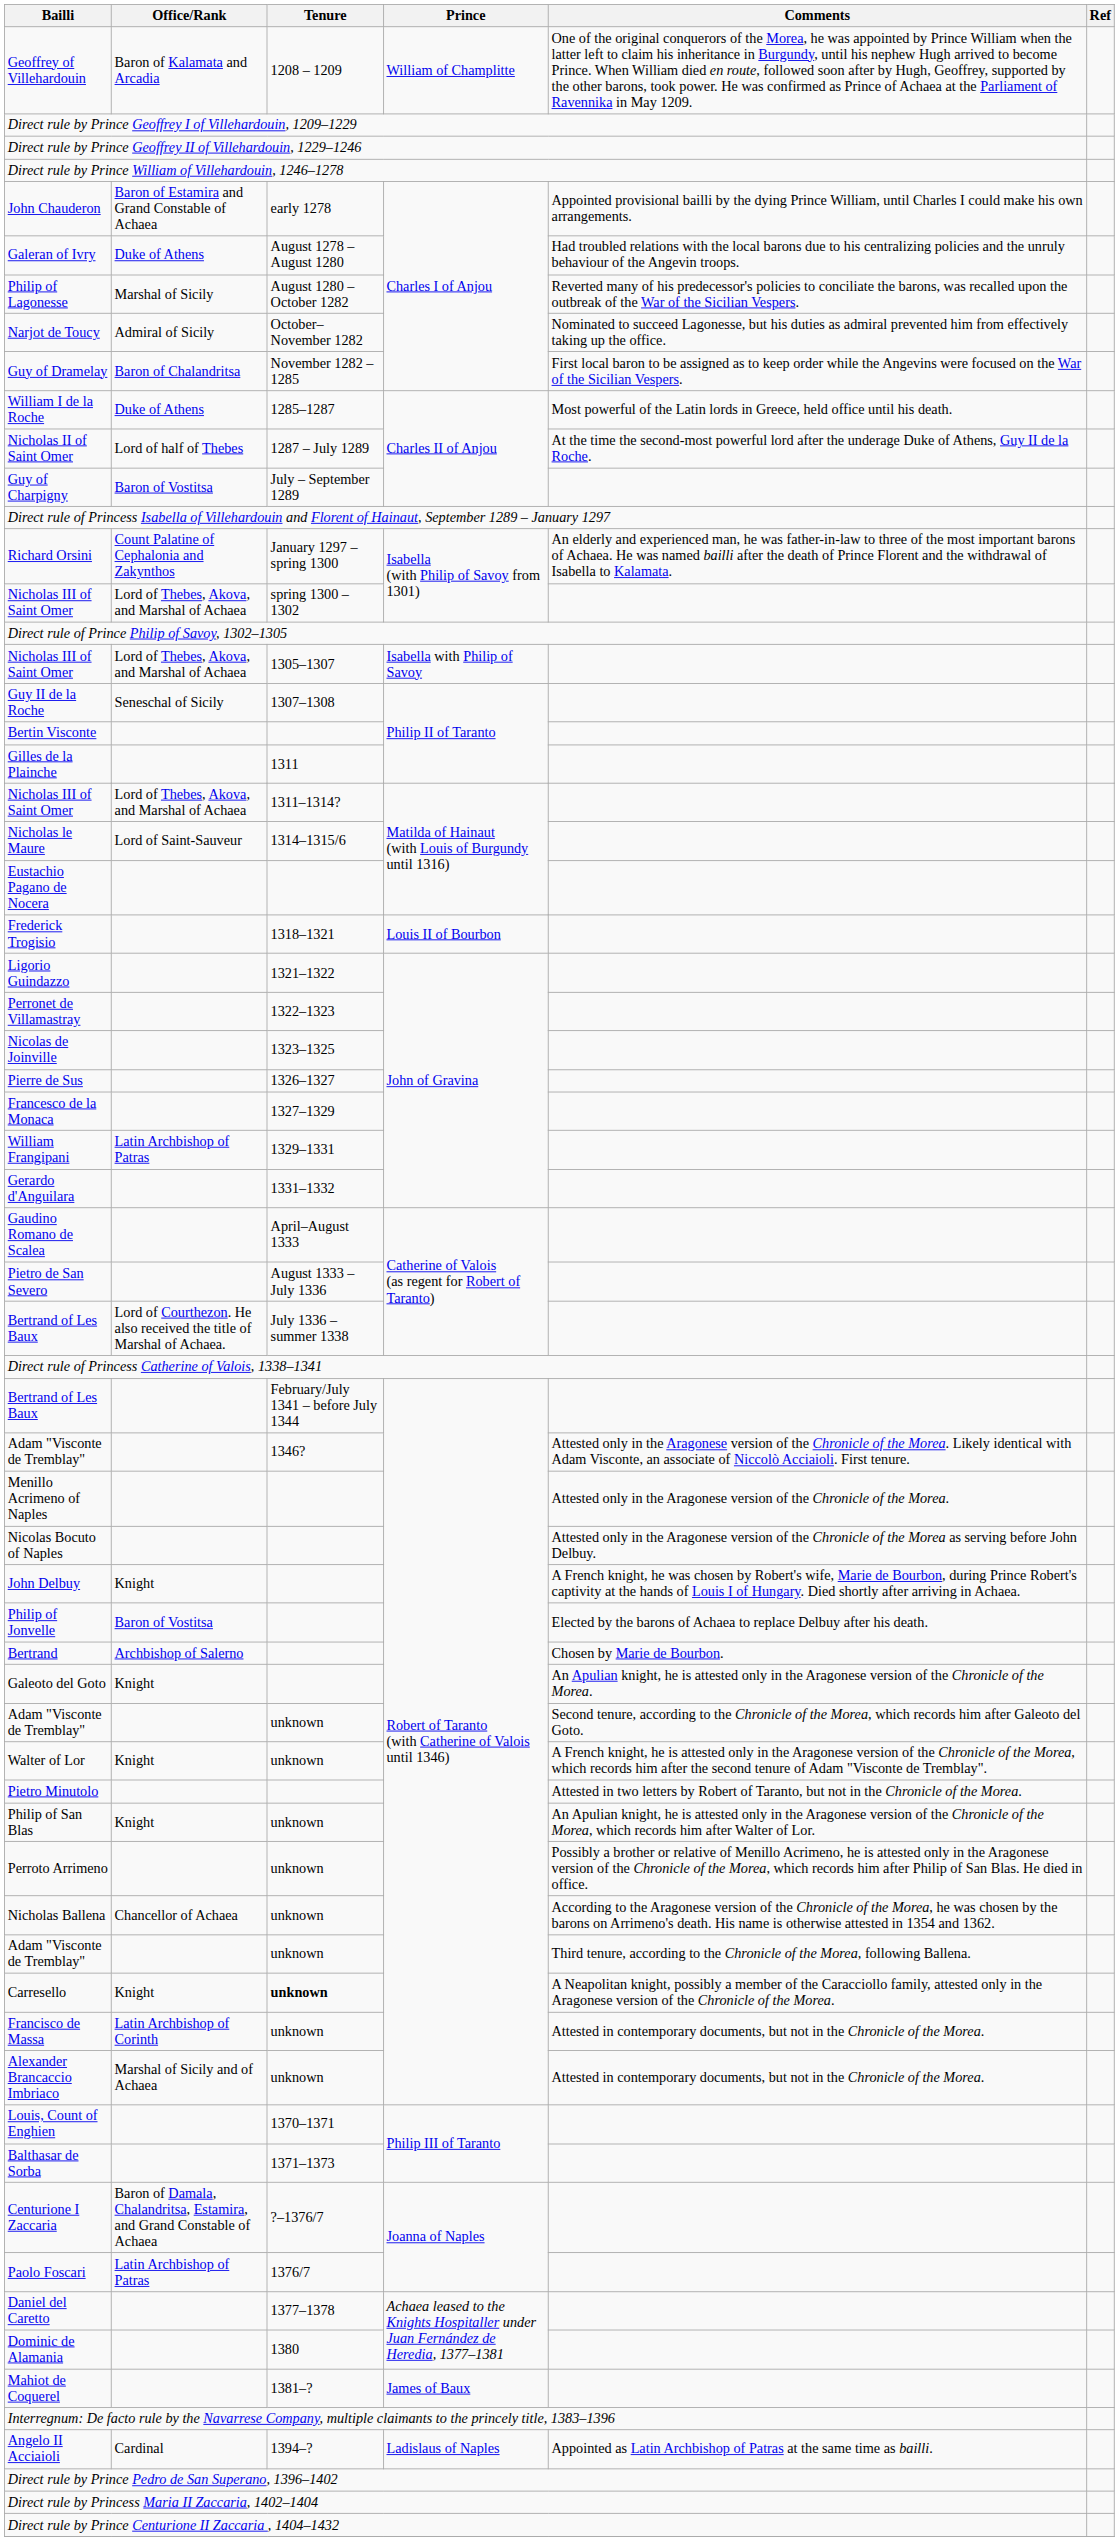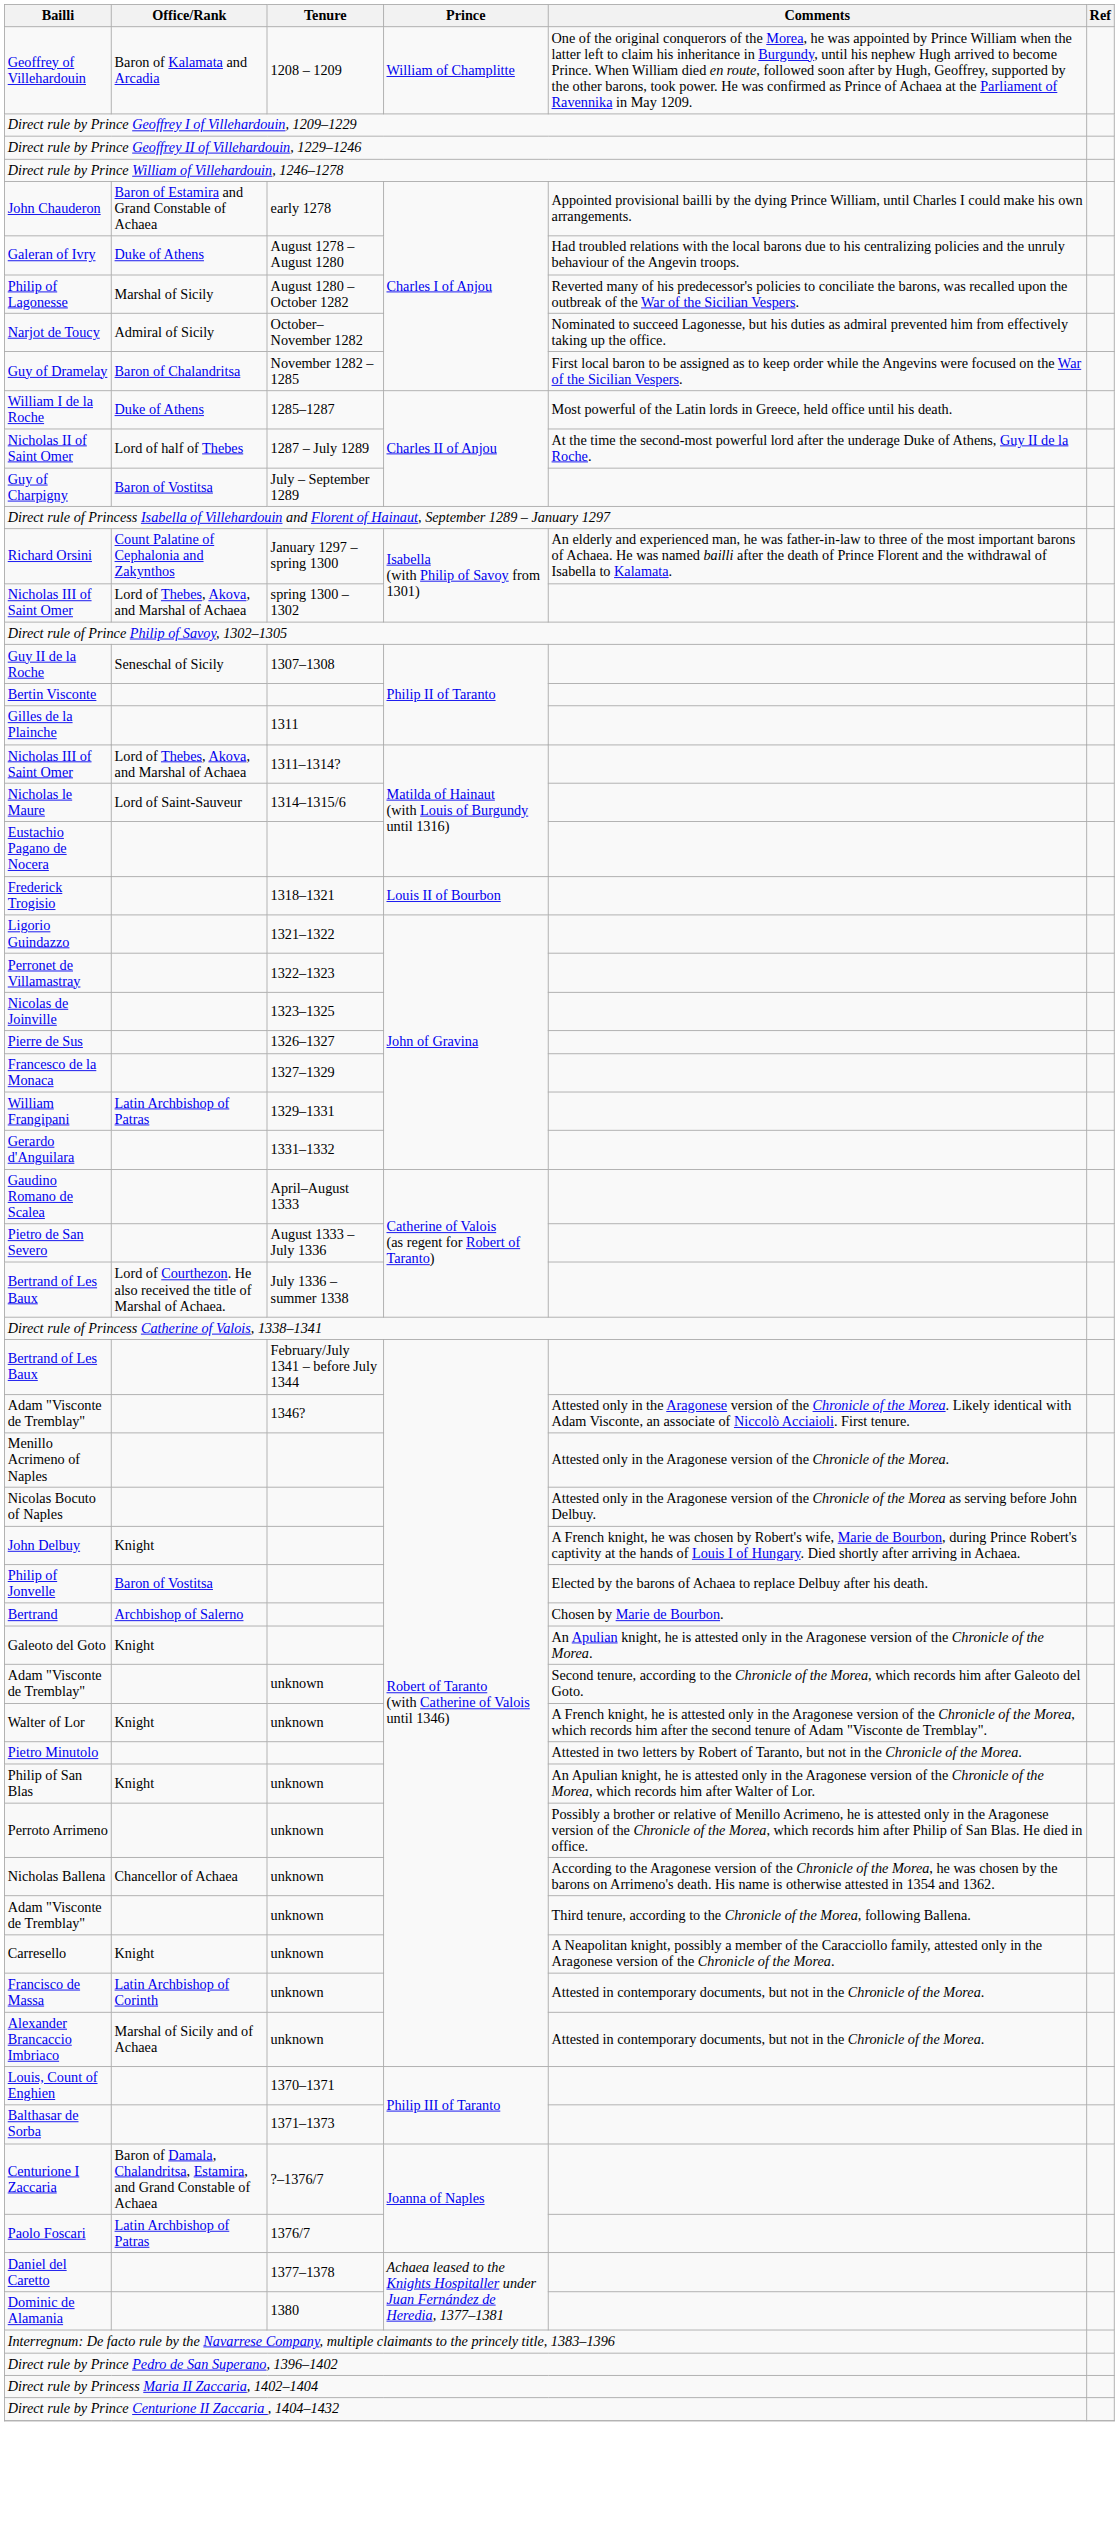 <table class="wikitable">
 <tr>
 <th>Bailli</th>
 <th>Office/Rank</th>
 <th>Tenure</th>
 <th>Prince</th>
 <th>Comments</th>
 <th>Ref</th>
 </tr>
 <tr>
 <td><a href='#'>Geoffrey of Villehardouin</a></td>
 <td>Baron of <a href='#'>Kalamata</a> and <a href='#'>Arcadia</a></td>
 <td>1208 – 1209</td>
 <td><a href='#'>William of Champlitte</a></td>
 <td>One of the original conquerors of the <a href='#'>Morea</a>, he was appointed by Prince William when the latter left to claim his inheritance in <a href='#'>Burgundy</a>, until his nephew Hugh arrived to become Prince. When William died <em>en route</em>, followed soon after by Hugh, Geoffrey, supported by the other barons, took power. He was confirmed as Prince of Achaea at the <a href='#'>Parliament of Ravennika</a> in May 1209.</td>
 <td></td>
 </tr>
 <tr>
 <td colspan = "5"><em>Direct rule by Prince <a href='#'>Geoffrey I of Villehardouin</a>, 1209–1229</em></td>
 <td></td>
 </tr>
 <tr>
 <td colspan = "5"><em>Direct rule by Prince <a href='#'>Geoffrey II of Villehardouin</a>, 1229–1246</em></td>
 <td></td>
 </tr>
 <tr>
 <td colspan = "5"><em>Direct rule by Prince <a href='#'>William of Villehardouin</a>, 1246–1278</em></td>
 <td></td>
 </tr>
 <tr>
 <td><a href='#'>John Chauderon</a></td>
 <td><a href='#'>Baron of Estamira</a> and Grand Constable of Achaea</td>
 <td>early 1278</td>
 <td rowspan = "5"><a href='#'>Charles I of Anjou</a></td>
 <td>Appointed provisional bailli by the dying Prince William, until Charles I could make his own arrangements.</td>
 <td></td>
 </tr>
 <tr>
 <td><a href='#'>Galeran of Ivry</a></td>
 <td><a href='#'>Duke of Athens</a></td>
 <td>August 1278 – August 1280</td>
 <td>Had troubled relations with the local barons due to his centralizing policies and the unruly behaviour of the Angevin troops.</td>
 <td></td>
 </tr>
 <tr>
 <td><a href='#'>Philip of Lagonesse</a></td>
 <td>Marshal of Sicily</td>
 <td>August 1280 – October 1282</td>
 <td>Reverted many of his predecessor's policies to conciliate the barons, was recalled upon the outbreak of the <a href='#'>War of the Sicilian Vespers</a>.</td>
 <td></td>
 </tr>
 <tr>
 <td><a href='#'>Narjot de Toucy</a></td>
 <td>Admiral of Sicily</td>
 <td>October–November 1282</td>
 <td>Nominated to succeed Lagonesse, but his duties as admiral prevented him from effectively taking up the office.</td>
 <td></td>
 </tr>
 <tr>
 <td><a href='#'>Guy of Dramelay</a></td>
 <td><a href='#'>Baron of Chalandritsa</a></td>
 <td>November 1282 – 1285</td>
 <td>First local baron to be assigned as  to keep order while the Angevins were focused on the <a href='#'>War of the Sicilian Vespers</a>.</td>
 <td></td>
 </tr>
 <tr>
 <td><a href='#'>William I de la Roche</a></td>
 <td><a href='#'>Duke of Athens</a></td>
 <td>1285–1287</td>
 <td rowspan = "3"><a href='#'>Charles II of Anjou</a></td>
 <td>Most powerful of the Latin lords in Greece, held office until his death.</td>
 <td></td>
 </tr>
 <tr>
 <td><a href='#'>Nicholas II of Saint Omer</a></td>
 <td>Lord of half of <a href='#'>Thebes</a></td>
 <td>1287 – July 1289</td>
 <td>At the time the second-most powerful lord after the underage Duke of Athens, <a href='#'>Guy II de la Roche</a>.</td>
 <td></td>
 </tr>
 <tr>
 <td><a href='#'>Guy of Charpigny</a></td>
 <td><a href='#'>Baron of Vostitsa</a></td>
 <td>July – September 1289</td>
 <td></td>
 <td></td>
 </tr>
 <tr>
 <td colspan = "5"><em>Direct rule of Princess <a href='#'>Isabella of Villehardouin</a> and <a href='#'>Florent of Hainaut</a>, September 1289 – January 1297</em></td>
 <td></td>
 </tr>
 <tr>
 <td><a href='#'>Richard Orsini</a></td>
 <td><a href='#'>Count Palatine of Cephalonia and Zakynthos</a></td>
 <td>January 1297 – spring 1300</td>
 <td rowspan = "2"><a href='#'>Isabella</a><br>(with <a href='#'>Philip of Savoy</a> from 1301)</td>
 <td>An elderly and experienced man, he was father-in-law to three of the most important barons of Achaea. He was named <em>bailli</em> after the death of Prince Florent and the withdrawal of Isabella to <a href='#'>Kalamata</a>.</td>
 <td></td>
 </tr>
 <tr>
 <td><a href='#'>Nicholas III of Saint Omer</a></td>
 <td>Lord of <a href='#'>Thebes</a>, <a href='#'>Akova</a>, and Marshal of Achaea</td>
 <td>spring 1300 – 1302</td>
 <td></td>
 <td></td>
 </tr>
 <tr>
 <td colspan = "5"><em>Direct rule of Prince <a href='#'>Philip of Savoy</a>, 1302–1305</em></td>
-<td></td>
-</tr>
-<tr>
-<td><a href='#'>Nicholas III of Saint Omer</a></td>
-<td>Lord of <a href='#'>Thebes</a>, <a href='#'>Akova</a>, and Marshal of Achaea</td>
-<td>1305–1307</td>
-<td><a href='#'>Isabella</a> with <a href='#'>Philip of Savoy</a></td>
-<td></td>
 <td></td>
 </tr>
 <tr>
 <td><a href='#'>Guy II de la Roche</a></td>
 <td>Seneschal of Sicily</td>
 <td>1307–1308</td>
 <td rowspan = "4"><a href='#'>Philip II of Taranto</a></td>
 <td></td>
 <td></td>
 </tr>
 <tr>
 <td><a href='#'>Bertin Visconte</a></td>
 <td></td>
 <td></td>
 <td></td>
 <td></td>
 </tr>
 <tr>
 <td><a href='#'>Gilles de la Plainche</a></td>
 <td></td>
 <td>1311</td>
 <td></td>
 <td></td>
 </tr>
 <tr>
 <td rowspan = "2"><a href='#'>Nicholas III of Saint Omer</a></td>
 <td rowspan = "2">Lord of <a href='#'>Thebes</a>, <a href='#'>Akova</a>, and Marshal of Achaea</td>
 <td rowspan = "2">1311–1314?</td>
 <td rowspan = "2"></td>
 <td rowspan = "2"></td>
 </tr>
 <tr>
 <td rowspan = "4"><a href='#'>Matilda of Hainaut</a><br>(with <a href='#'>Louis of Burgundy</a> until 1316)</td>
 </tr>
 <tr>
 <td><a href='#'>Nicholas le Maure</a></td>
 <td>Lord of Saint-Sauveur</td>
 <td>1314–1315/6</td>
 <td></td>
 <td></td>
 </tr>
 <tr>
 <td><a href='#'>Eustachio Pagano de Nocera</a></td>
 <td></td>
 <td></td>
 <td></td>
 <td></td>
 </tr>
 <tr>
 <td rowspan = "2"><a href='#'>Frederick Trogisio</a></td>
 <td rowspan = "2"></td>
 <td rowspan = "2">1318–1321</td>
 <td rowspan = "2"></td>
 <td rowspan = "2"></td>
 </tr>
 <tr>
 <td rowspan = "1"><a href='#'>Louis ΙΙ of Bourbon</a></td>
 </tr>
 <tr>
 <td><a href='#'>Ligorio Guindazzo</a></td>
 <td></td>
 <td>1321–1322</td>
 <td rowspan = "7"><a href='#'>John of Gravina</a></td>
 <td></td>
 <td></td>
 </tr>
 <tr>
 <td><a href='#'>Perronet de Villamastray</a></td>
 <td></td>
 <td>1322–1323</td>
 <td></td>
 <td></td>
 </tr>
 <tr>
 <td><a href='#'>Nicolas de Joinville</a></td>
 <td></td>
 <td>1323–1325</td>
 <td></td>
 <td></td>
 </tr>
 <tr>
 <td><a href='#'>Pierre de Sus</a></td>
 <td></td>
 <td>1326–1327</td>
 <td></td>
 <td></td>
 </tr>
 <tr>
 <td><a href='#'>Francesco de la Monaca</a></td>
 <td></td>
 <td>1327–1329</td>
 <td></td>
 <td></td>
 </tr>
 <tr>
 <td><a href='#'>William Frangipani</a></td>
 <td><a href='#'>Latin Archbishop of Patras</a></td>
 <td>1329–1331</td>
 <td></td>
 <td></td>
 </tr>
 <tr>
 <td><a href='#'>Gerardo d'Anguilara</a></td>
 <td></td>
 <td>1331–1332</td>
 <td></td>
 <td></td>
 </tr>
 <tr>
 <td><a href='#'>Gaudino Romano de Scalea</a></td>
 <td></td>
 <td>April–August 1333</td>
 <td rowspan = "3"><a href='#'>Catherine of Valois</a><br>(as regent for <a href='#'>Robert of Taranto</a>)</td>
 <td></td>
 <td></td>
 </tr>
 <tr>
 <td><a href='#'>Pietro de San Severo</a></td>
 <td></td>
 <td>August 1333 – July 1336</td>
 <td></td>
 <td></td>
 </tr>
 <tr>
 <td><a href='#'>Bertrand of Les Baux</a></td>
 <td>Lord of <a href='#'>Courthezon</a>. He also received the title of Marshal of Achaea.</td>
 <td>July 1336 – summer 1338</td>
 <td></td>
 <td></td>
 </tr>
 <tr>
 <td colspan = "5"><em>Direct rule of Princess <a href='#'>Catherine of Valois</a>, 1338–1341</em></td>
 <td></td>
 </tr>
 <tr>
 <td><a href='#'>Bertrand of Les Baux</a></td>
 <td></td>
 <td>February/July 1341 – before July 1344</td>
 <td rowspan = "18"><a href='#'>Robert of Taranto</a><br>(with <a href='#'>Catherine of Valois</a> until 1346)</td>
 <td></td>
 <td></td>
 </tr>
 <tr>
 <td>Adam "Visconte de Tremblay"</td>
 <td></td>
 <td>1346?</td>
 <td>Attested only in the <a href='#'>Aragonese</a> version of the <em><a href='#'>Chronicle of the Morea</a></em>. Likely identical with Adam Visconte, an associate of <a href='#'>Niccolò Acciaioli</a>. First tenure.</td>
 <td></td>
 </tr>
 <tr>
 <td>Menillo Acrimeno of Naples</td>
 <td></td>
 <td></td>
 <td>Attested only in the Aragonese version of the <em>Chronicle of the Morea</em>.</td>
 <td></td>
 </tr>
 <tr>
 <td>Nicolas Bocuto of Naples</td>
 <td></td>
 <td></td>
 <td>Attested only in the Aragonese version of the <em>Chronicle of the Morea</em> as serving before John Delbuy.</td>
 <td></td>
 </tr>
 <tr>
 <td><a href='#'>John Delbuy</a></td>
 <td>Knight</td>
 <td></td>
 <td>A French knight, he was chosen by Robert's wife, <a href='#'>Marie de Bourbon</a>, during Prince Robert's captivity at the hands of <a href='#'>Louis I of Hungary</a>. Died shortly after arriving in Achaea.</td>
 <td></td>
 </tr>
 <tr>
 <td><a href='#'>Philip of Jonvelle</a></td>
 <td><a href='#'>Baron of Vostitsa</a></td>
 <td></td>
 <td>Elected by the barons of Achaea to replace Delbuy after his death.</td>
 <td></td>
 </tr>
 <tr>
 <td><a href='#'>Bertrand</a></td>
 <td><a href='#'>Archbishop of Salerno</a></td>
 <td></td>
 <td>Chosen by <a href='#'>Marie de Bourbon</a>.</td>
 <td></td>
 </tr>
 <tr>
 <td>Galeoto del Goto</td>
 <td>Knight</td>
 <td></td>
 <td>An <a href='#'>Apulian</a> knight, he is attested only in the Aragonese version of the <em>Chronicle of the Morea</em>.</td>
 <td></td>
 </tr>
 <tr>
 <td>Adam "Visconte de Tremblay"</td>
 <td></td>
 <td>unknown</td>
 <td>Second tenure, according to the <em>Chronicle of the Morea</em>, which records him after Galeoto del Goto.</td>
 <td></td>
 </tr>
 <tr>
 <td>Walter of Lor</td>
 <td>Knight</td>
 <td>unknown</td>
 <td>A French knight, he is attested only in the Aragonese version of the <em>Chronicle of the Morea</em>, which records him after the second tenure of Adam "Visconte de Tremblay".</td>
 <td></td>
 </tr>
 <tr>
 <td><a href='#'>Pietro Minutolo</a></td>
 <td></td>
 <td></td>
 <td>Attested in two letters by Robert of Taranto, but not in the <em>Chronicle of the Morea</em>.</td>
 <td></td>
 </tr>
 <tr>
 <td>Philip of San Blas</td>
 <td>Knight</td>
 <td>unknown</td>
 <td>An Apulian knight, he is attested only in the Aragonese version of the <em>Chronicle of the Morea</em>, which records him after Walter of Lor.</td>
 <td></td>
 </tr>
 <tr>
 <td>Perroto Arrimeno</td>
 <td></td>
 <td>unknown</td>
 <td>Possibly a brother or relative of Menillo Acrimeno, he is attested only in the Aragonese version of the <em>Chronicle of the Morea</em>, which records him after Philip of San Blas. He died in office.</td>
 <td></td>
 </tr>
 <tr>
 <td>Nicholas Ballena</td>
 <td>Chancellor of Achaea</td>
 <td>unknown</td>
 <td>According to the Aragonese version of the <em>Chronicle of the Morea</em>, he was chosen by the barons on Arrimeno's death. His name is otherwise attested in 1354 and 1362.</td>
 <td></td>
 </tr>
 <tr>
 <td>Adam "Visconte de Tremblay"</td>
 <td></td>
 <td>unknown</td>
 <td>Third tenure, according to the <em>Chronicle of the Morea</em>, following Ballena.</td>
 <td></td>
 </tr>
 <tr>
 <td>Carresello</td>
 <td>Knight</td>
-<td><strong>unknown</strong></td>
+<td>unknown</td>
 <td>A Neapolitan knight, possibly a member of the Caracciollo family, attested only in the Aragonese version of the <em>Chronicle of the Morea</em>.</td>
 <td></td>
 </tr>
 <tr>
 <td><a href='#'>Francisco de Massa</a></td>
 <td><a href='#'>Latin Archbishop of Corinth</a></td>
 <td>unknown</td>
 <td>Attested in contemporary documents, but not in the <em>Chronicle of the Morea</em>.</td>
 <td></td>
 </tr>
 <tr>
 <td><a href='#'>Alexander Brancaccio Imbriaco</a></td>
 <td>Marshal of Sicily and of Achaea</td>
 <td>unknown</td>
 <td>Attested in contemporary documents, but not in the <em>Chronicle of the Morea</em>.</td>
 <td></td>
 </tr>
 <tr>
 <td><a href='#'>Louis, Count of Enghien</a></td>
 <td></td>
 <td>1370–1371</td>
 <td rowspan = "2"><a href='#'>Philip III of Taranto</a></td>
 <td></td>
 <td></td>
 </tr>
 <tr>
 <td><a href='#'>Balthasar de Sorba</a></td>
 <td></td>
 <td>1371–1373</td>
 <td></td>
 <td></td>
 </tr>
 <tr>
 <td><a href='#'>Centurione I Zaccaria</a></td>
 <td>Baron of <a href='#'>Damala</a>, <a href='#'>Chalandritsa</a>, <a href='#'>Estamira</a>, and Grand Constable of Achaea</td>
 <td>?–1376/7</td>
 <td rowspan = "2"><a href='#'>Joanna of Naples</a></td>
 <td></td>
 <td></td>
 </tr>
 <tr>
 <td><a href='#'>Paolo Foscari</a></td>
 <td><a href='#'>Latin Archbishop of Patras</a></td>
 <td>1376/7</td>
 <td></td>
 <td></td>
 </tr>
 <tr>
 <td><a href='#'>Daniel del Caretto</a></td>
 <td></td>
 <td>1377–1378</td>
 <td rowspan = "2"><em>Achaea leased to the <a href='#'>Knights Hospitaller</a> under <a href='#'>Juan Fernández de Heredia</a>, 1377–1381</em></td>
 <td></td>
 <td></td>
 </tr>
 <tr>
 <td><a href='#'>Dominic de Alamania</a></td>
 <td></td>
 <td>1380</td>
 <td></td>
 <td></td>
 </tr>
 <tr>
-<td><a href='#'>Mahiot de Coquerel</a></td>
-<td></td>
-<td>1381–?</td>
-<td><a href='#'>James of Baux</a></td>
-<td></td>
-<td></td>
-</tr>
-<tr>
 <td colspan = "5"><em>Interregnum: De facto rule by the <a href='#'>Navarrese Company</a>, multiple claimants to the princely title, 1383–1396</em></td>
-<td></td>
-</tr>
-<tr>
-<td><a href='#'>Angelo II Acciaioli</a></td>
-<td>Cardinal</td>
-<td>1394–?</td>
-<td><a href='#'>Ladislaus of Naples</a></td>
-<td>Appointed as <a href='#'>Latin Archbishop of Patras</a> at the same time as <em>bailli</em>.</td>
 <td></td>
 </tr>
 <tr>
 <td colspan = "5"><em>Direct rule by Prince <a href='#'>Pedro de San Superano</a>, 1396–1402</em></td>
 <td></td>
 </tr>
 <tr>
 <td colspan = "5"><em>Direct rule by Princess <a href='#'>Maria II Zaccaria</a>, 1402–1404</em></td>
 <td></td>
 </tr>
 <tr>
 <td colspan = "5"><em>Direct rule by Prince <a href='#'>Centurione II Zaccaria </a>, 1404–1432</em></td>
 <td></td>
 </tr>
 <tr>
 </tr>
 </table>
